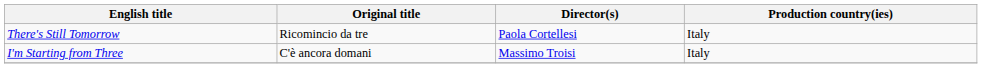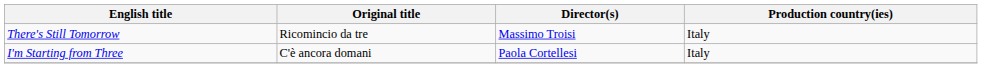 <table class="sortable wikitable" style="width:100%; margin-bottom:4px" cellpadding="5">
 <tr>
 <th scope="col">English title</th>
 <th scope="col">Original title</th>
 <th scope="col">Director(s)</th>
 <th scope="col">Production country(ies)</th>
 </tr>
 <tr>
 <td><em><a href='#'>There's Still Tomorrow</a></em></td>
 <td>Ricomincio da tre</td>
-<td><a href='#'>Paola Cortellesi</a></td>
+<td><a href='#'>Massimo Troisi</a></td>
 <td>Italy</td>
 </tr>
 <tr>
 <td><em><a href='#'>I'm Starting from Three</a></em></td>
 <td>C'è ancora domani</td>
-<td><a href='#'>Massimo Troisi</a></td>
+<td><a href='#'>Paola Cortellesi</a></td>
 <td>Italy</td>
 </tr>
 <tr>
 </tr>
 </table>
